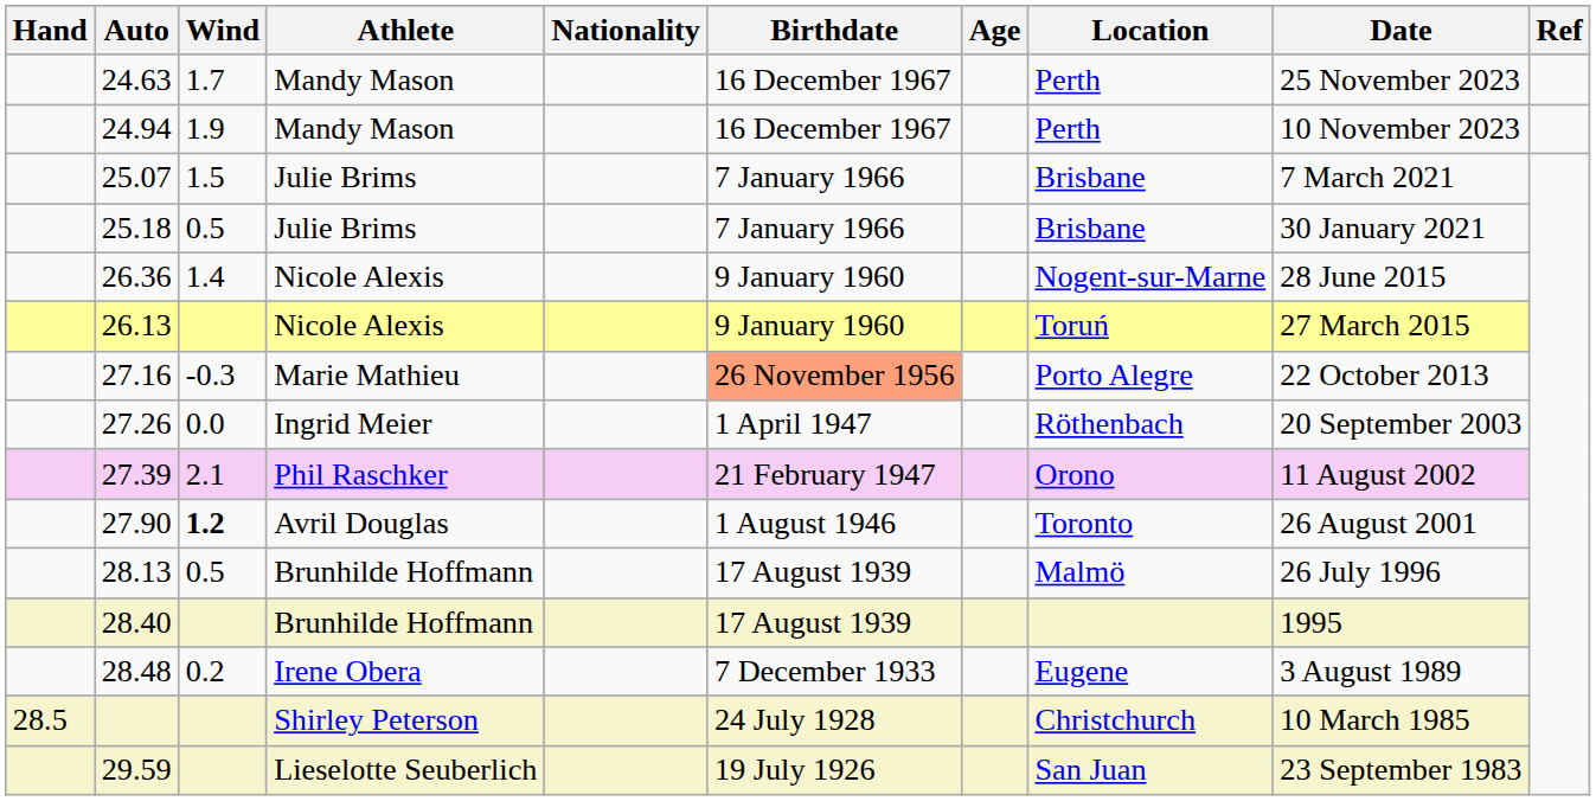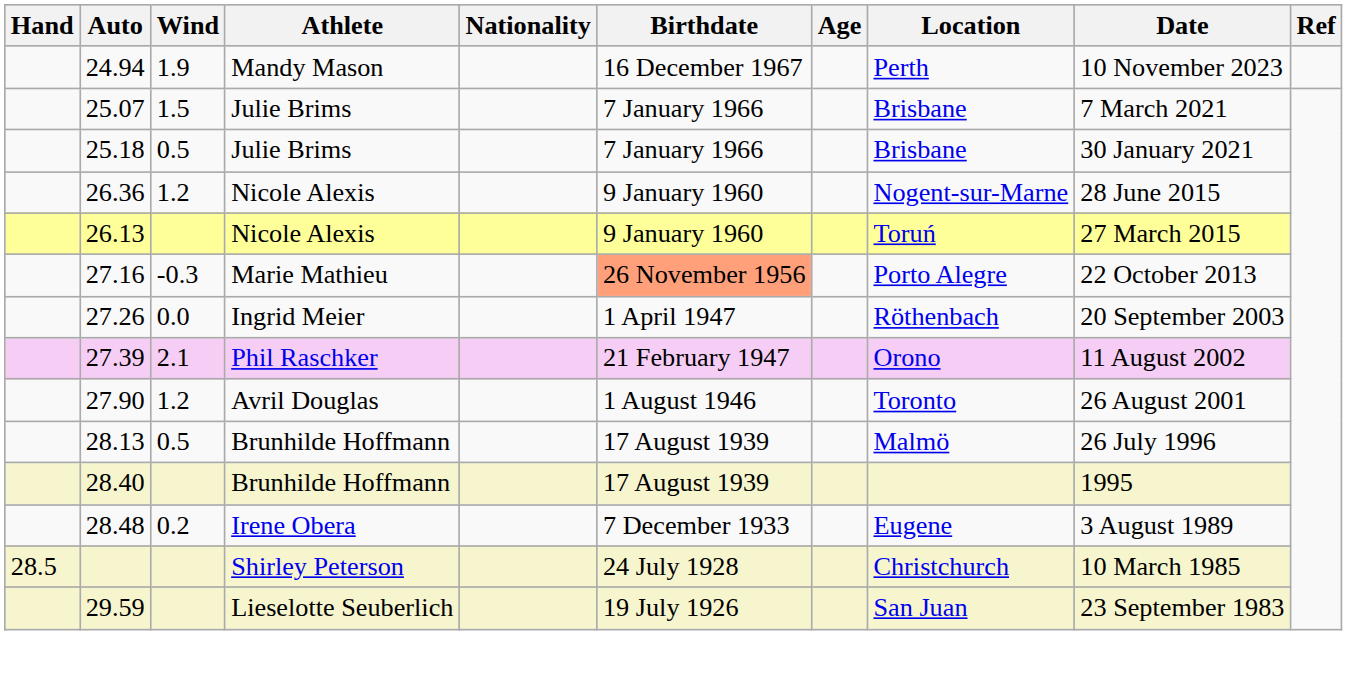 <table class="wikitable">
 <tr>
 <th>Hand</th>
 <th>Auto</th>
 <th>Wind</th>
 <th>Athlete</th>
 <th>Nationality</th>
 <th>Birthdate</th>
 <th>Age</th>
 <th>Location</th>
 <th>Date</th>
 <th>Ref</th>
-</tr>
-<tr>
-<td></td>
-<td>24.63</td>
-<td>1.7</td>
-<td>Mandy Mason</td>
-<td></td>
-<td>16 December 1967</td>
-<td></td>
-<td><a href='#'>Perth</a></td>
-<td>25 November 2023</td>
-<td></td>
 </tr>
 <tr>
 <td></td>
 <td>24.94</td>
 <td>1.9</td>
 <td>Mandy Mason</td>
 <td></td>
 <td>16 December 1967</td>
 <td></td>
 <td><a href='#'>Perth</a></td>
 <td>10 November 2023</td>
 <td></td>
 </tr>
 <tr>
 <td></td>
 <td>25.07</td>
 <td>1.5</td>
 <td>Julie Brims</td>
 <td></td>
 <td>7 January 1966</td>
 <td></td>
 <td><a href='#'>Brisbane</a></td>
 <td>7 March 2021</td>
 </tr>
 <tr>
 <td></td>
 <td>25.18</td>
 <td>0.5</td>
 <td>Julie Brims</td>
 <td></td>
 <td>7 January 1966</td>
 <td></td>
 <td><a href='#'>Brisbane</a></td>
 <td>30 January 2021</td>
 </tr>
 <tr>
 <td></td>
 <td>26.36</td>
-<td>1.4</td>
+<td>1.2</td>
 <td>Nicole Alexis</td>
 <td></td>
 <td>9 January 1960</td>
 <td></td>
 <td><a href='#'>Nogent-sur-Marne</a></td>
 <td>28 June 2015</td>
 </tr>
 <tr style="background:#ff9;">
 <td></td>
 <td>26.13</td>
 <td></td>
 <td>Nicole Alexis</td>
 <td></td>
 <td>9 January 1960</td>
 <td></td>
 <td><a href='#'>Toruń</a></td>
 <td>27 March 2015</td>
 </tr>
 <tr>
 <td></td>
 <td>27.16</td>
 <td>-0.3</td>
 <td>Marie Mathieu</td>
 <td></td>
 <td style="background: lightsalmon;">26 November 1956</td>
 <td></td>
 <td><a href='#'>Porto Alegre</a></td>
 <td>22 October 2013</td>
 </tr>
 <tr>
 <td></td>
 <td>27.26</td>
 <td>0.0</td>
 <td>Ingrid Meier</td>
 <td></td>
 <td>1 April 1947</td>
 <td></td>
 <td><a href='#'>Röthenbach</a></td>
 <td>20 September 2003</td>
 </tr>
 <tr bgcolor=#f6CEF5>
 <td></td>
 <td>27.39</td>
 <td>2.1</td>
 <td><a href='#'>Phil Raschker</a></td>
 <td></td>
 <td>21 February 1947</td>
 <td></td>
 <td><a href='#'>Orono</a></td>
 <td>11 August 2002</td>
 </tr>
 <tr>
 <td></td>
 <td>27.90</td>
-<td><strong>1.2</strong></td>
+<td>1.2</td>
 <td>Avril Douglas</td>
 <td></td>
 <td>1 August 1946</td>
 <td></td>
 <td><a href='#'>Toronto</a></td>
 <td>26 August 2001</td>
 </tr>
 <tr>
 <td></td>
 <td>28.13</td>
 <td>0.5</td>
 <td>Brunhilde Hoffmann</td>
 <td></td>
 <td>17 August 1939</td>
 <td></td>
 <td><a href='#'>Malmö</a></td>
 <td>26 July 1996</td>
 </tr>
 <tr bgcolor=#f6F5CE>
 <td></td>
 <td>28.40</td>
 <td></td>
 <td>Brunhilde Hoffmann</td>
 <td></td>
 <td>17 August 1939</td>
 <td></td>
 <td></td>
 <td>1995</td>
 </tr>
 <tr>
 <td></td>
 <td>28.48</td>
 <td>0.2</td>
 <td><a href='#'>Irene Obera</a></td>
 <td></td>
 <td>7 December 1933</td>
 <td></td>
 <td><a href='#'>Eugene</a></td>
 <td>3 August 1989</td>
 </tr>
 <tr bgcolor=#f6F5CE>
 <td>28.5</td>
 <td></td>
 <td></td>
 <td><a href='#'>Shirley Peterson</a></td>
 <td></td>
 <td>24 July 1928</td>
 <td></td>
 <td><a href='#'>Christchurch</a></td>
 <td>10 March 1985</td>
 </tr>
 <tr bgcolor=#f6F5CE>
 <td></td>
 <td>29.59</td>
 <td></td>
 <td>Lieselotte Seuberlich</td>
 <td></td>
 <td>19 July 1926</td>
 <td></td>
 <td><a href='#'>San Juan</a></td>
 <td>23 September 1983</td>
 </tr>
 </table>
